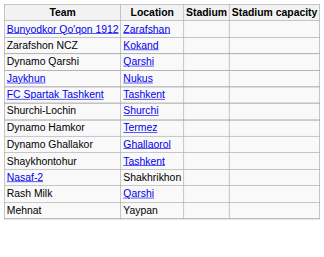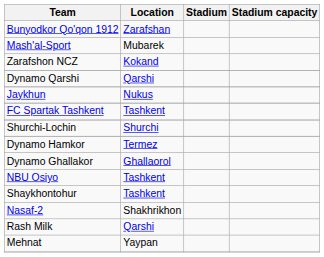 <table class="wikitable sortable" style="text-align: left;">
 <tr>
 <th>Team</th>
 <th>Location</th>
 <th>Stadium</th>
 <th>Stadium capacity</th>
 </tr>
 <tr>
 <td><a href='#'>Bunyodkor Qo'qon 1912</a></td>
 <td><a href='#'>Zarafshan</a></td>
+<td></td>
+<td></td>
+</tr>
+<tr>
+<td><a href='#'>Mash'al-Sport</a></td>
+<td>Mubarek</td>
 <td></td>
 <td></td>
 </tr>
 <tr>
 <td>Zarafshon NCZ</td>
 <td><a href='#'>Kokand</a></td>
 <td></td>
 <td></td>
 </tr>
 <tr>
 </tr>
 <tr>
 <td>Dynamo Qarshi</td>
 <td><a href='#'>Qarshi</a></td>
 <td></td>
 <td></td>
 </tr>
 <tr>
 </tr>
 <tr>
 <td><a href='#'>Jaykhun</a></td>
 <td><a href='#'>Nukus</a></td>
 <td></td>
 <td></td>
 </tr>
 <tr>
 </tr>
 <tr>
 <td><a href='#'>FC Spartak Tashkent</a></td>
 <td><a href='#'>Tashkent</a></td>
 <td></td>
 <td></td>
 </tr>
 <tr>
 </tr>
 <tr>
 <td>Shurchi-Lochin</td>
 <td><a href='#'>Shurchi</a></td>
 <td></td>
 <td></td>
 </tr>
 <tr>
 </tr>
 <tr>
 <td>Dynamo Hamkor</td>
 <td><a href='#'>Termez</a></td>
 <td></td>
 <td></td>
 </tr>
 <tr>
 <td>Dynamo Ghallakor</td>
 <td><a href='#'>Ghallaorol</a></td>
 <td></td>
 <td></td>
 </tr>
 <tr>
+<td><a href='#'>NBU Osiyo</a></td>
+<td><a href='#'>Tashkent</a></td>
+<td></td>
+<td></td>
+</tr>
+<tr>
 <td>Shaykhontohur</td>
 <td><a href='#'>Tashkent</a></td>
 <td></td>
 <td></td>
 </tr>
 <tr>
 <td><a href='#'>Nasaf-2</a></td>
 <td>Shakhrikhon</td>
 <td></td>
 <td></td>
 </tr>
 <tr>
 <td>Rash Milk</td>
 <td><a href='#'>Qarshi</a></td>
 <td></td>
 <td></td>
 </tr>
 <tr>
 <td>Mehnat</td>
 <td>Yaypan</td>
 <td></td>
 <td></td>
 </tr>
 <tr>
 </tr>
 </table>
